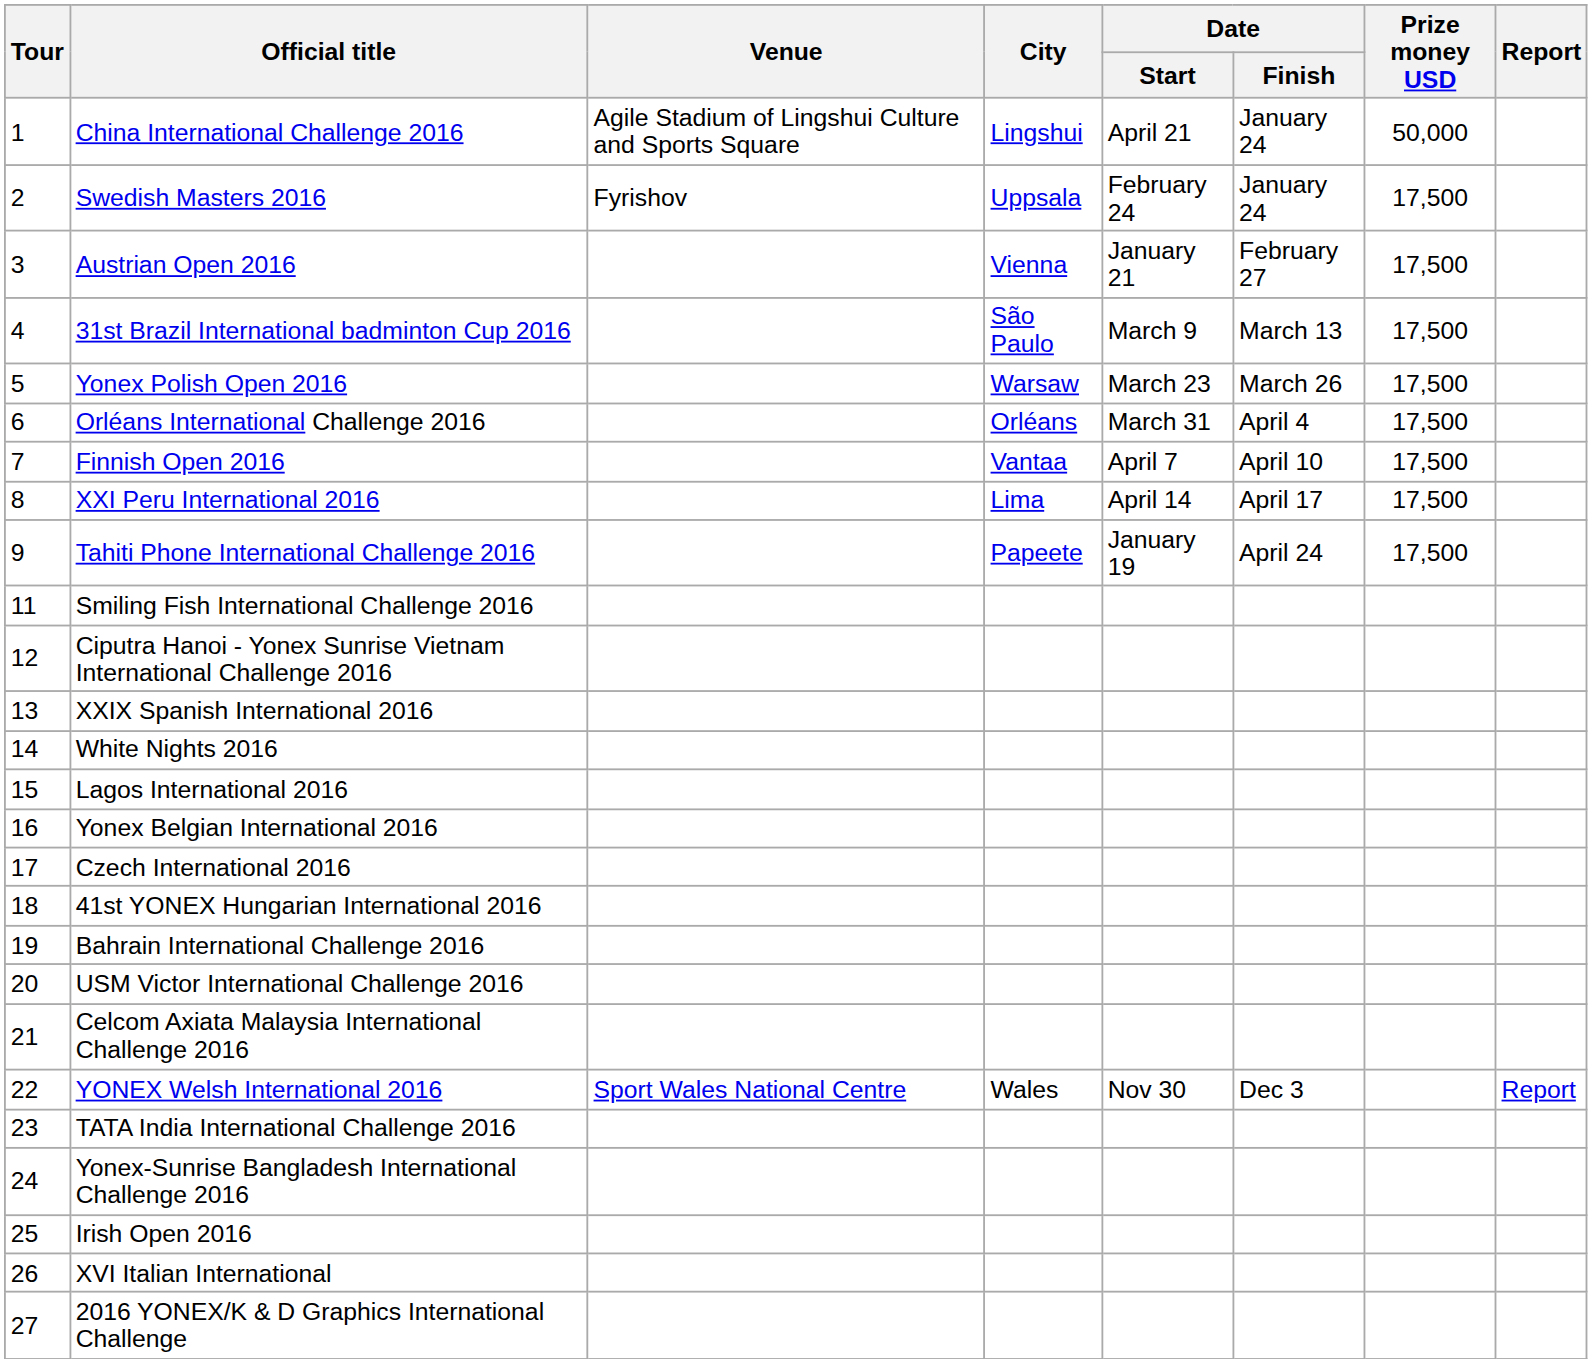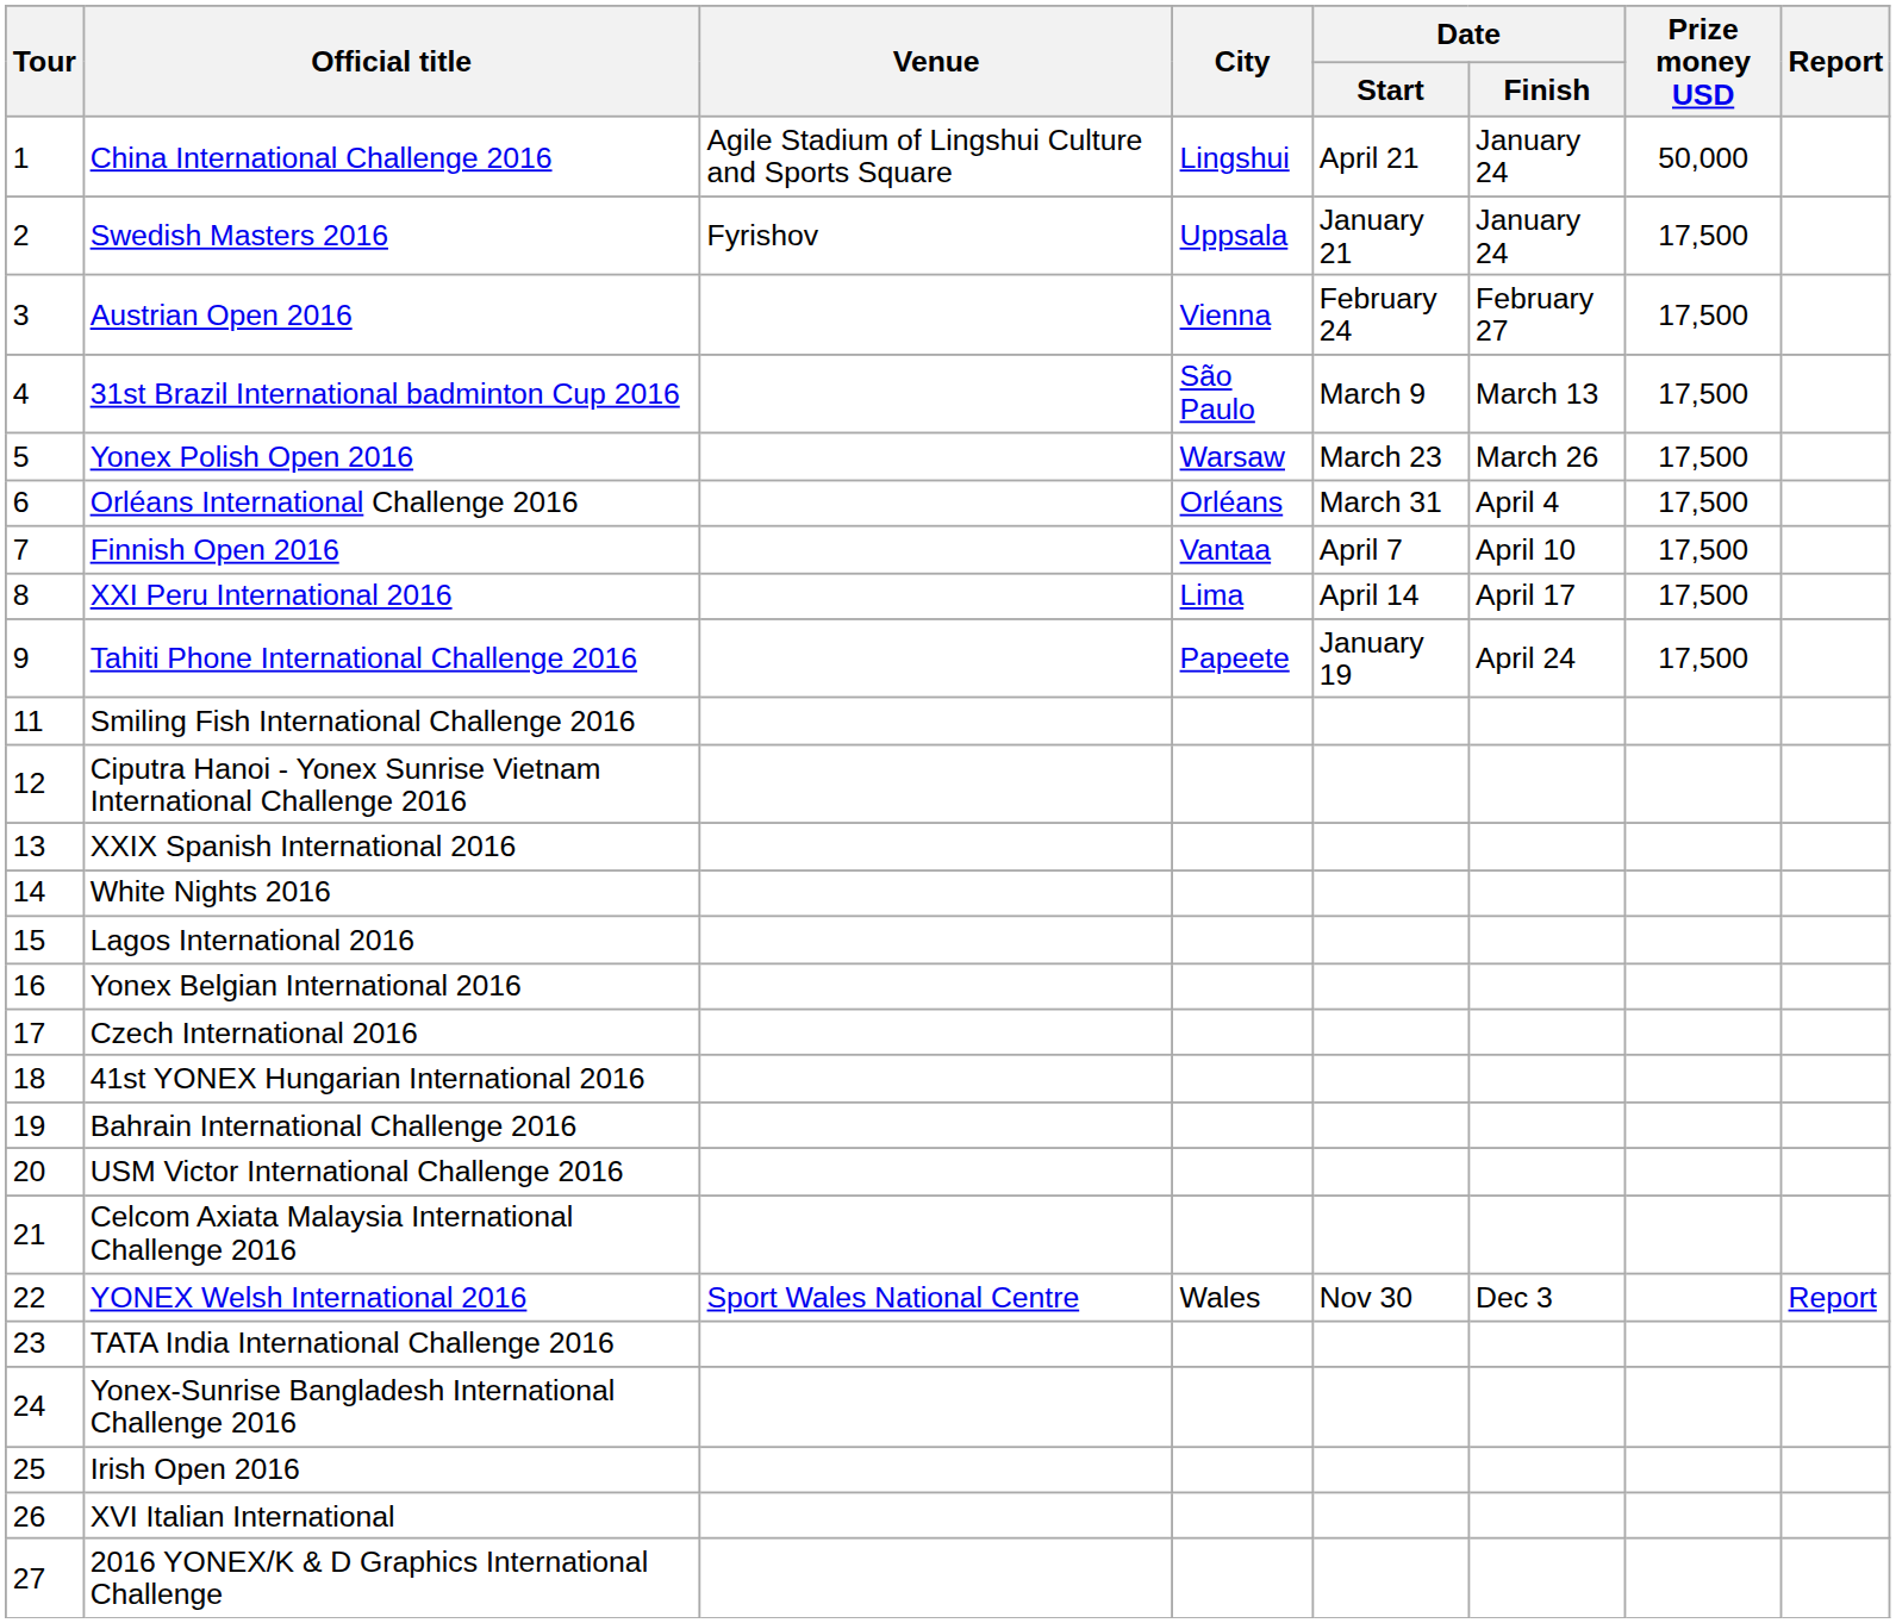 <table class=wikitable style="font-size:85%">
 <tr>
 <th rowspan=2>Tour</th>
 <th rowspan=2>Official title</th>
 <th rowspan=2>Venue</th>
 <th rowspan=2>City</th>
 <th colspan=2>Date</th>
 <th rowspan=2>Prize money <br><a href='#'>USD</a></th>
 <th rowspan=2>Report</th>
 </tr>
 <tr>
 <th>Start</th>
 <th>Finish</th>
 </tr>
 <tr bgcolor=white>
 <td>1</td>
 <td> <a href='#'>China International Challenge 2016</a></td>
 <td>Agile Stadium of Lingshui Culture and Sports Square</td>
 <td><a href='#'>Lingshui</a></td>
 <td>April 21</td>
 <td>January 24</td>
 <td align=center>50,000</td>
 <td></td>
 </tr>
 <tr bgcolor=white>
 <td>2</td>
 <td> <a href='#'>Swedish Masters 2016</a></td>
 <td>Fyrishov</td>
 <td><a href='#'>Uppsala</a></td>
-<td>February 24</td>
+<td>January 21</td>
 <td>January 24</td>
 <td align=center>17,500</td>
 <td></td>
 </tr>
 <tr bgcolor=white>
 <td>3</td>
 <td> <a href='#'>Austrian Open 2016</a></td>
 <td></td>
 <td><a href='#'>Vienna</a></td>
-<td>January 21</td>
+<td>February 24</td>
 <td>February 27</td>
 <td align=center>17,500</td>
 <td></td>
 </tr>
 <tr bgcolor=white>
 <td>4</td>
 <td> <a href='#'>31st Brazil International badminton Cup 2016</a></td>
 <td></td>
 <td><a href='#'>São Paulo</a></td>
 <td>March 9</td>
 <td>March 13</td>
 <td align=center>17,500</td>
 <td></td>
 </tr>
 <tr bgcolor=white>
 <td>5</td>
 <td> <a href='#'>Yonex Polish Open 2016</a></td>
 <td></td>
 <td><a href='#'>Warsaw</a></td>
 <td>March 23</td>
 <td>March 26</td>
 <td align=center>17,500</td>
 <td></td>
 </tr>
 <tr bgcolor=white>
 <td>6</td>
 <td> <a href='#'>Orléans International</a> Challenge 2016</td>
 <td></td>
 <td><a href='#'>Orléans</a></td>
 <td>March 31</td>
 <td>April 4</td>
 <td align=center>17,500</td>
 <td></td>
 </tr>
 <tr bgcolor=white>
 <td>7</td>
 <td> <a href='#'>Finnish Open 2016</a></td>
 <td></td>
 <td><a href='#'>Vantaa</a></td>
 <td>April 7</td>
 <td>April 10</td>
 <td align=center>17,500</td>
 <td></td>
 </tr>
 <tr bgcolor=white>
 <td>8</td>
 <td> <a href='#'>XXI Peru International 2016</a></td>
 <td></td>
 <td><a href='#'>Lima</a></td>
 <td>April 14</td>
 <td>April 17</td>
 <td align=center>17,500</td>
 <td></td>
 </tr>
 <tr bgcolor=white>
 <td>9</td>
 <td> <a href='#'>Tahiti Phone International Challenge 2016</a></td>
 <td></td>
 <td><a href='#'>Papeete</a></td>
 <td>January 19</td>
 <td>April 24</td>
 <td align=center>17,500</td>
 <td></td>
 </tr>
 <tr bgcolor=white>
 <td>11</td>
 <td> Smiling Fish International Challenge 2016</td>
 <td></td>
 <td></td>
 <td></td>
 <td></td>
 <td></td>
 <td></td>
 </tr>
 <tr bgcolor=white>
 <td>12</td>
 <td> Ciputra Hanoi - Yonex Sunrise Vietnam International Challenge 2016</td>
 <td></td>
 <td></td>
 <td></td>
 <td></td>
 <td></td>
 <td></td>
 </tr>
 <tr bgcolor=white>
 <td>13</td>
 <td> XXIX Spanish International 2016</td>
 <td></td>
 <td></td>
 <td></td>
 <td></td>
 <td></td>
 <td></td>
 </tr>
 <tr bgcolor=white>
 <td>14</td>
 <td> White Nights 2016</td>
 <td></td>
 <td></td>
 <td></td>
 <td></td>
 <td></td>
 <td></td>
 </tr>
 <tr bgcolor=white>
 <td>15</td>
 <td> Lagos International 2016</td>
 <td></td>
 <td></td>
 <td></td>
 <td></td>
 <td></td>
 <td></td>
 </tr>
 <tr bgcolor=white>
 <td>16</td>
 <td> Yonex Belgian International 2016</td>
 <td></td>
 <td></td>
 <td></td>
 <td></td>
 <td></td>
 <td></td>
 </tr>
 <tr bgcolor=white>
 <td>17</td>
 <td> Czech International 2016</td>
 <td></td>
 <td></td>
 <td></td>
 <td></td>
 <td></td>
 <td></td>
 </tr>
 <tr bgcolor=white>
 <td>18</td>
 <td> 41st YONEX Hungarian International 2016</td>
 <td></td>
 <td></td>
 <td></td>
 <td></td>
 <td></td>
 <td></td>
 </tr>
 <tr bgcolor=white>
 <td>19</td>
 <td> Bahrain International Challenge 2016</td>
 <td></td>
 <td></td>
 <td></td>
 <td></td>
 <td></td>
 <td></td>
 </tr>
 <tr bgcolor=white>
 <td>20</td>
 <td> USM Victor International Challenge 2016</td>
 <td></td>
 <td></td>
 <td></td>
 <td></td>
 <td></td>
 <td></td>
 </tr>
 <tr bgcolor=white>
 <td>21</td>
 <td> Celcom Axiata Malaysia International Challenge 2016</td>
 <td></td>
 <td></td>
 <td></td>
 <td></td>
 <td></td>
 <td></td>
 </tr>
 <tr bgcolor=white>
 <td>22</td>
 <td> <a href='#'>YONEX Welsh International 2016</a></td>
 <td><a href='#'>Sport Wales National Centre</a></td>
 <td>Wales</td>
 <td>Nov 30</td>
 <td>Dec 3</td>
 <td></td>
 <td><a href='#'>Report</a></td>
 </tr>
 <tr bgcolor=white>
 <td>23</td>
 <td> TATA India International Challenge 2016</td>
 <td></td>
 <td></td>
 <td></td>
 <td></td>
 <td></td>
 <td></td>
 </tr>
 <tr bgcolor=white>
 <td>24</td>
 <td> Yonex-Sunrise Bangladesh International Challenge 2016</td>
 <td></td>
 <td></td>
 <td></td>
 <td></td>
 <td></td>
 <td></td>
 </tr>
 <tr bgcolor=white>
 <td>25</td>
 <td> Irish Open 2016</td>
 <td></td>
 <td></td>
 <td></td>
 <td></td>
 <td></td>
 <td></td>
 </tr>
 <tr bgcolor=white>
 <td>26</td>
 <td> XVI Italian International</td>
 <td></td>
 <td></td>
 <td></td>
 <td></td>
 <td></td>
 <td></td>
 </tr>
 <tr bgcolor=white>
 <td>27</td>
 <td> 2016 YONEX/K & D Graphics International Challenge</td>
 <td></td>
 <td></td>
 <td></td>
 <td></td>
 <td></td>
 <td></td>
 </tr>
 </table>
